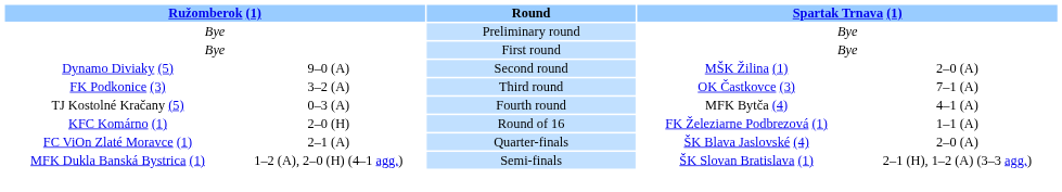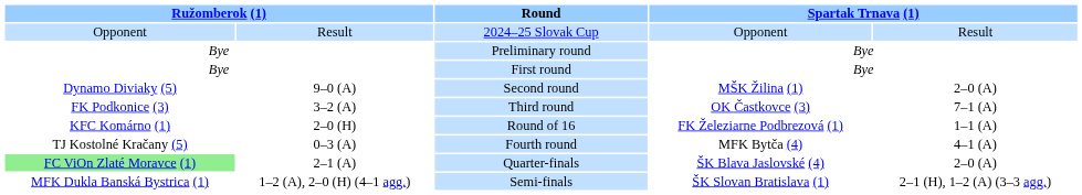 <table width="100%" style="text-align:center">
 <tr valign=top bgcolor=#99ccff>
 <th colspan=2 style="width:40%"><a href='#'>Ružomberok</a> <a href='#'>(1)</a></th>
 <th><strong>Round</strong></th>
 <th colspan=2 style="width:40%"><a href='#'>Spartak Trnava</a> <a href='#'>(1)</a></th>
+</tr>
+<tr valign=top bgcolor=#c1e0ff>
+<td>Opponent</td>
+<td>Result</td>
+<td bgcolor=#c1e0ff><a href='#'>2024–25 Slovak Cup</a></td>
+<td>Opponent</td>
+<td>Result</td>
 </tr>
 <tr>
 <td colspan="2"><em>Bye</em></td>
 <td style="background:#c1e0ff;">Preliminary round</td>
 <td colspan="2"><em>Bye</em></td>
 </tr>
 <tr>
 <td colspan="2"><em>Bye</em></td>
 <td style="background:#c1e0ff;">First round</td>
 <td colspan="2"><em>Bye</em></td>
 </tr>
 <tr>
 <td><a href='#'>Dynamo Diviaky</a> <a href='#'>(5)</a></td>
 <td>9–0 (A)</td>
 <td bgcolor=#c1e0ff>Second round</td>
 <td><a href='#'>MŠK Žilina</a> <a href='#'>(1)</a></td>
 <td>2–0 (A)</td>
 </tr>
 <tr>
 <td><a href='#'>FK Podkonice</a> <a href='#'>(3)</a></td>
 <td>3–2 (A)</td>
 <td bgcolor=#c1e0ff>Third round</td>
 <td><a href='#'>OK Častkovce</a> <a href='#'>(3)</a></td>
 <td>7–1 (A)</td>
 </tr>
 <tr>
+<td><a href='#'>KFC Komárno</a> <a href='#'>(1)</a></td>
+<td>2–0 (H)</td>
+<td bgcolor=#c1e0ff>Round of 16</td>
+<td><a href='#'>FK Železiarne Podbrezová</a> <a href='#'>(1)</a></td>
+<td>1–1  (A)</td>
+</tr>
+<tr>
 <td>TJ Kostolné Kračany <a href='#'>(5)</a></td>
 <td>0–3 (A)</td>
 <td bgcolor=#c1e0ff>Fourth round</td>
 <td>MFK Bytča <a href='#'>(4)</a></td>
 <td>4–1 (A)</td>
 </tr>
 <tr>
-<td><a href='#'>KFC Komárno</a> <a href='#'>(1)</a></td>
-<td>2–0 (H)</td>
-<td bgcolor=#c1e0ff>Round of 16</td>
-<td><a href='#'>FK Železiarne Podbrezová</a> <a href='#'>(1)</a></td>
-<td>1–1  (A)</td>
-</tr>
-<tr>
-<td><a href='#'>FC ViOn Zlaté Moravce</a> <a href='#'>(1)</a></td>
+<td style="background: lightgreen;"><a href='#'>FC ViOn Zlaté Moravce</a> <a href='#'>(1)</a></td>
 <td>2–1 (A)</td>
 <td bgcolor=#c1e0ff>Quarter-finals</td>
 <td><a href='#'>ŠK Blava Jaslovské</a> <a href='#'>(4)</a></td>
 <td>2–0 (A)</td>
 </tr>
 <tr>
 <td><a href='#'>MFK Dukla Banská Bystrica</a> <a href='#'>(1)</a></td>
 <td>1–2 (A), 2–0 (H) (4–1 <a href='#'>agg.</a>)</td>
 <td bgcolor=#c1e0ff>Semi-finals</td>
 <td><a href='#'>ŠK Slovan Bratislava</a> <a href='#'>(1)</a></td>
 <td>2–1 (H), 1–2 (A) (3–3 <a href='#'>agg.</a>) </td>
 </tr>
 </table>
